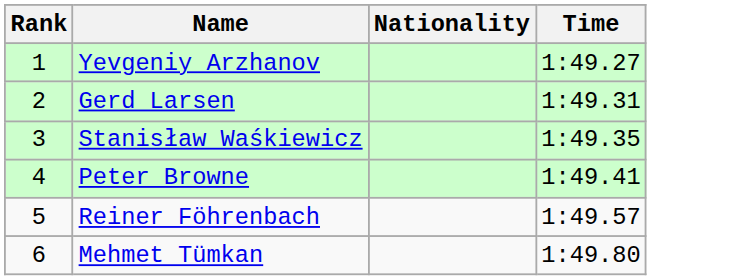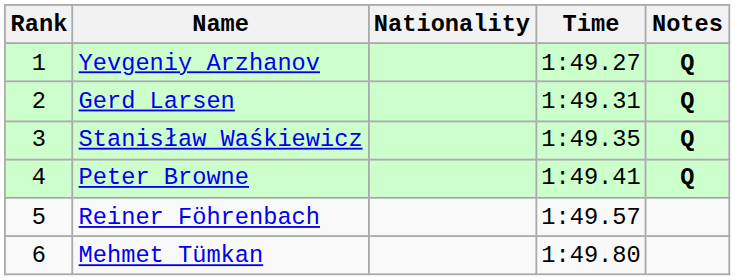 <table class="wikitable sortable" style="text-align:center">
 <tr>
 <th>Rank</th>
 <th>Name</th>
 <th>Nationality</th>
 <th>Time</th>
+<th>Notes</th>
 </tr>
 <tr bgcolor=ccffcc>
 <td>1</td>
 <td align=left><a href='#'>Yevgeniy Arzhanov</a></td>
 <td align=left></td>
 <td>1:49.27</td>
+<td><strong>Q</strong></td>
 </tr>
 <tr bgcolor=ccffcc>
 <td>2</td>
 <td align=left><a href='#'>Gerd Larsen</a></td>
 <td align=left></td>
 <td>1:49.31</td>
+<td><strong>Q</strong></td>
 </tr>
 <tr bgcolor=ccffcc>
 <td>3</td>
 <td align=left><a href='#'>Stanisław Waśkiewicz</a></td>
 <td align=left></td>
 <td>1:49.35</td>
+<td><strong>Q</strong></td>
 </tr>
 <tr bgcolor=ccffcc>
 <td>4</td>
 <td align=left><a href='#'>Peter Browne</a></td>
 <td align=left></td>
 <td>1:49.41</td>
+<td><strong>Q</strong></td>
 </tr>
 <tr>
 <td>5</td>
 <td align=left><a href='#'>Reiner Föhrenbach</a></td>
 <td align=left></td>
 <td>1:49.57</td>
+<td></td>
 </tr>
 <tr>
 <td>6</td>
 <td align=left><a href='#'>Mehmet Tümkan</a></td>
 <td align=left></td>
 <td>1:49.80</td>
+<td></td>
 </tr>
 </table>
